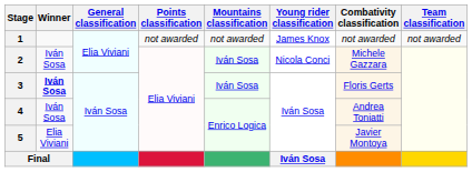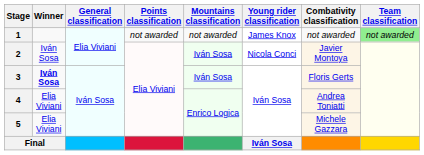 <table class="wikitable" style="text-align: center; font-size:smaller;">
 <tr>
 <th scope="col" style="width:1%;">Stage</th>
 <th scope="col" style="width:14%;">Winner</th>
 <th scope="col" style="width:14%;"><a href='#'>General classification</a><br></th>
 <th scope="col" style="width:14%;"><a href='#'>Points classification</a><br></th>
 <th scope="col" style="width:14%;"><a href='#'>Mountains classification</a><br></th>
 <th scope="col" style="width:14%;"><a href='#'>Young rider classification</a><br></th>
 <th scope="col" style="width:14%;">Combativity classification<br></th>
 <th scope="col" style="width:14%;"><a href='#'>Team classification</a></th>
 </tr>
 <tr>
 <th>1</th>
 <td></td>
 <td style="background:Azure;" rowspan="2"><a href='#'>Elia Viviani</a></td>
 <td><em>not awarded</em></td>
 <td><em>not awarded</em></td>
 <td style="background:White"><a href='#'>James Knox</a></td>
 <td><em>not awarded</em></td>
-<td><em>not awarded</em></td>
+<td style="background: lightgreen;"><em>not awarded</em></td>
 </tr>
 <tr>
 <th>2</th>
 <td><a href='#'>Iván Sosa</a></td>
 <td style="background:Snow;" rowspan="4"><a href='#'>Elia Viviani</a></td>
 <td style="background:Honeydew;"><a href='#'>Iván Sosa</a></td>
 <td style="background:White"><a href='#'>Nicola Conci</a></td>
-<td style="background:OldLace"><a href='#'>Michele Gazzara</a></td>
+<td style="background:OldLace"><a href='#'>Javier Montoya</a></td>
 <td style="background:Ivory;" rowspan="4"></td>
 </tr>
 <tr>
 <th>3</th>
 <td><strong><a href='#'>Iván Sosa</a></strong></td>
 <td style="background:Azure;" rowspan="3"><a href='#'>Iván Sosa</a></td>
 <td style="background:Honeydew;"><a href='#'>Iván Sosa</a></td>
 <td style="background:White" rowspan="3"><a href='#'>Iván Sosa</a></td>
 <td style="background:OldLace"><a href='#'>Floris Gerts</a></td>
 </tr>
 <tr>
 <th>4</th>
-<td><a href='#'>Iván Sosa</a></td>
+<td><a href='#'>Elia Viviani</a></td>
 <td style="background:Honeydew;" rowspan="2"><a href='#'>Enrico Logica</a></td>
 <td style="background:OldLace"><a href='#'>Andrea Toniatti</a></td>
 </tr>
 <tr>
 <th>5</th>
 <td><a href='#'>Elia Viviani</a></td>
-<td style="background:OldLace"><a href='#'>Javier Montoya</a></td>
+<td style="background:OldLace"><a href='#'>Michele Gazzara</a></td>
 </tr>
 <tr>
 <th colspan="2">Final</th>
 <th style="background:DeepSkyBlue;"></th>
 <th style="background:Crimson;"></th>
 <th style="background:MediumSeaGreen;"></th>
 <th><a href='#'>Iván Sosa</a></th>
 <td style="background:DarkOrange;"></td>
 <td style="background:Gold;"><strong></strong></td>
 </tr>
 </table>
